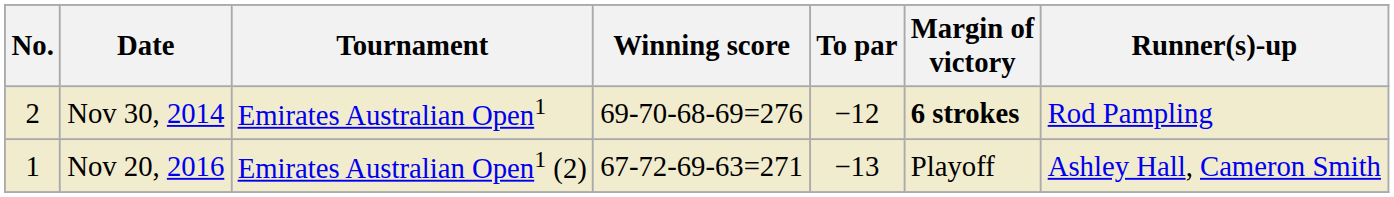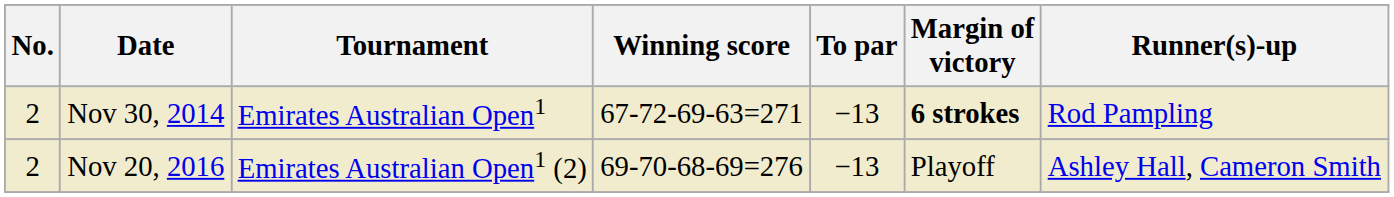 <table class="wikitable" style="font-size:95%;">
 <tr>
 <th>No.</th>
 <th>Date</th>
 <th>Tournament</th>
 <th>Winning score</th>
 <th>To par</th>
 <th>Margin of<br>victory</th>
 <th>Runner(s)-up</th>
 </tr>
 <tr style="background:#f2ecce;">
 <td align=center>2</td>
 <td align=right>Nov 30, <a href='#'>2014</a></td>
 <td><a href='#'>Emirates Australian Open</a><sup>1</sup></td>
-<td>69-70-68-69=276</td>
-<td align=center>−12</td>
+<td>67-72-69-63=271</td>
+<td align=center>−13</td>
 <td><strong>6 strokes</strong></td>
 <td> <a href='#'>Rod Pampling</a></td>
 </tr>
 <tr style="background:#f2ecce;">
-<td align=center>1</td>
+<td align=center>2</td>
 <td align=right>Nov 20, <a href='#'>2016</a></td>
 <td><a href='#'>Emirates Australian Open</a><sup>1</sup> (2)</td>
-<td>67-72-69-63=271</td>
+<td>69-70-68-69=276</td>
 <td align=center>−13</td>
 <td>Playoff</td>
 <td> <a href='#'>Ashley Hall</a>,  <a href='#'>Cameron Smith</a></td>
 </tr>
 </table>
